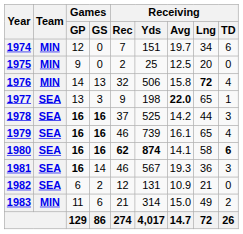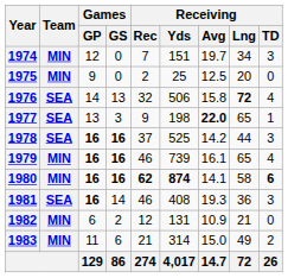 <table class="wikitable" style="text-align:center">
 <tr>
 <th rowspan="2">Year</th>
 <th rowspan="2">Team</th>
 <th colspan="2">Games</th>
 <th colspan="5">Receiving</th>
 </tr>
 <tr>
 <th>GP</th>
 <th>GS</th>
 <th>Rec</th>
 <th>Yds</th>
 <th>Avg</th>
 <th>Lng</th>
 <th>TD</th>
 </tr>
 <tr>
 <th><a href='#'>1974</a></th>
 <th><a href='#'>MIN</a></th>
 <td>12</td>
 <td>0</td>
 <td>7</td>
 <td>151</td>
 <td>19.7</td>
 <td>34</td>
-<td>6</td>
+<td>3</td>
 </tr>
 <tr>
 <th><a href='#'>1975</a></th>
 <th><a href='#'>MIN</a></th>
 <td>9</td>
 <td>0</td>
 <td>2</td>
 <td>25</td>
 <td>12.5</td>
 <td>20</td>
 <td>0</td>
 </tr>
 <tr>
 <th><a href='#'>1976</a></th>
-<th><a href='#'>MIN</a></th>
+<th><a href='#'>SEA</a></th>
 <td>14</td>
 <td>13</td>
 <td>32</td>
 <td>506</td>
 <td>15.8</td>
 <td><strong>72</strong></td>
 <td>4</td>
 </tr>
 <tr>
 <th><a href='#'>1977</a></th>
 <th><a href='#'>SEA</a></th>
 <td>13</td>
 <td>3</td>
 <td>9</td>
 <td>198</td>
 <td><strong>22.0</strong></td>
 <td>65</td>
 <td>1</td>
 </tr>
 <tr>
 <th><a href='#'>1978</a></th>
 <th><a href='#'>SEA</a></th>
 <td><strong>16</strong></td>
 <td><strong>16</strong></td>
 <td>37</td>
 <td>525</td>
 <td>14.2</td>
 <td>44</td>
 <td>3</td>
 </tr>
 <tr>
 <th><a href='#'>1979</a></th>
-<th><a href='#'>SEA</a></th>
+<th><a href='#'>MIN</a></th>
 <td><strong>16</strong></td>
 <td><strong>16</strong></td>
 <td>46</td>
 <td>739</td>
 <td>16.1</td>
 <td>65</td>
 <td>4</td>
 </tr>
 <tr>
 <th><a href='#'>1980</a></th>
-<th><a href='#'>SEA</a></th>
+<th><a href='#'>MIN</a></th>
 <td><strong>16</strong></td>
 <td><strong>16</strong></td>
 <td><strong>62</strong></td>
 <td><strong>874</strong></td>
 <td>14.1</td>
 <td>58</td>
 <td><strong>6</strong></td>
 </tr>
 <tr>
 <th><a href='#'>1981</a></th>
 <th><a href='#'>SEA</a></th>
 <td><strong>16</strong></td>
 <td>14</td>
 <td>46</td>
-<td>567</td>
+<td>408</td>
 <td>19.3</td>
 <td>36</td>
 <td>3</td>
 </tr>
 <tr>
 <th><a href='#'>1982</a></th>
-<th><a href='#'>SEA</a></th>
+<th><a href='#'>MIN</a></th>
 <td>6</td>
 <td>2</td>
 <td>12</td>
 <td>131</td>
 <td>10.9</td>
 <td>21</td>
 <td>0</td>
 </tr>
 <tr>
 <th><a href='#'>1983</a></th>
 <th><a href='#'>MIN</a></th>
 <td>11</td>
 <td>6</td>
 <td>21</td>
 <td>314</td>
 <td>15.0</td>
 <td>49</td>
 <td>2</td>
 </tr>
 <tr>
 <th colspan="2"></th>
 <th>129</th>
 <th>86</th>
 <th>274</th>
 <th>4,017</th>
 <th>14.7</th>
 <th>72</th>
 <th>26</th>
 </tr>
 </table>
